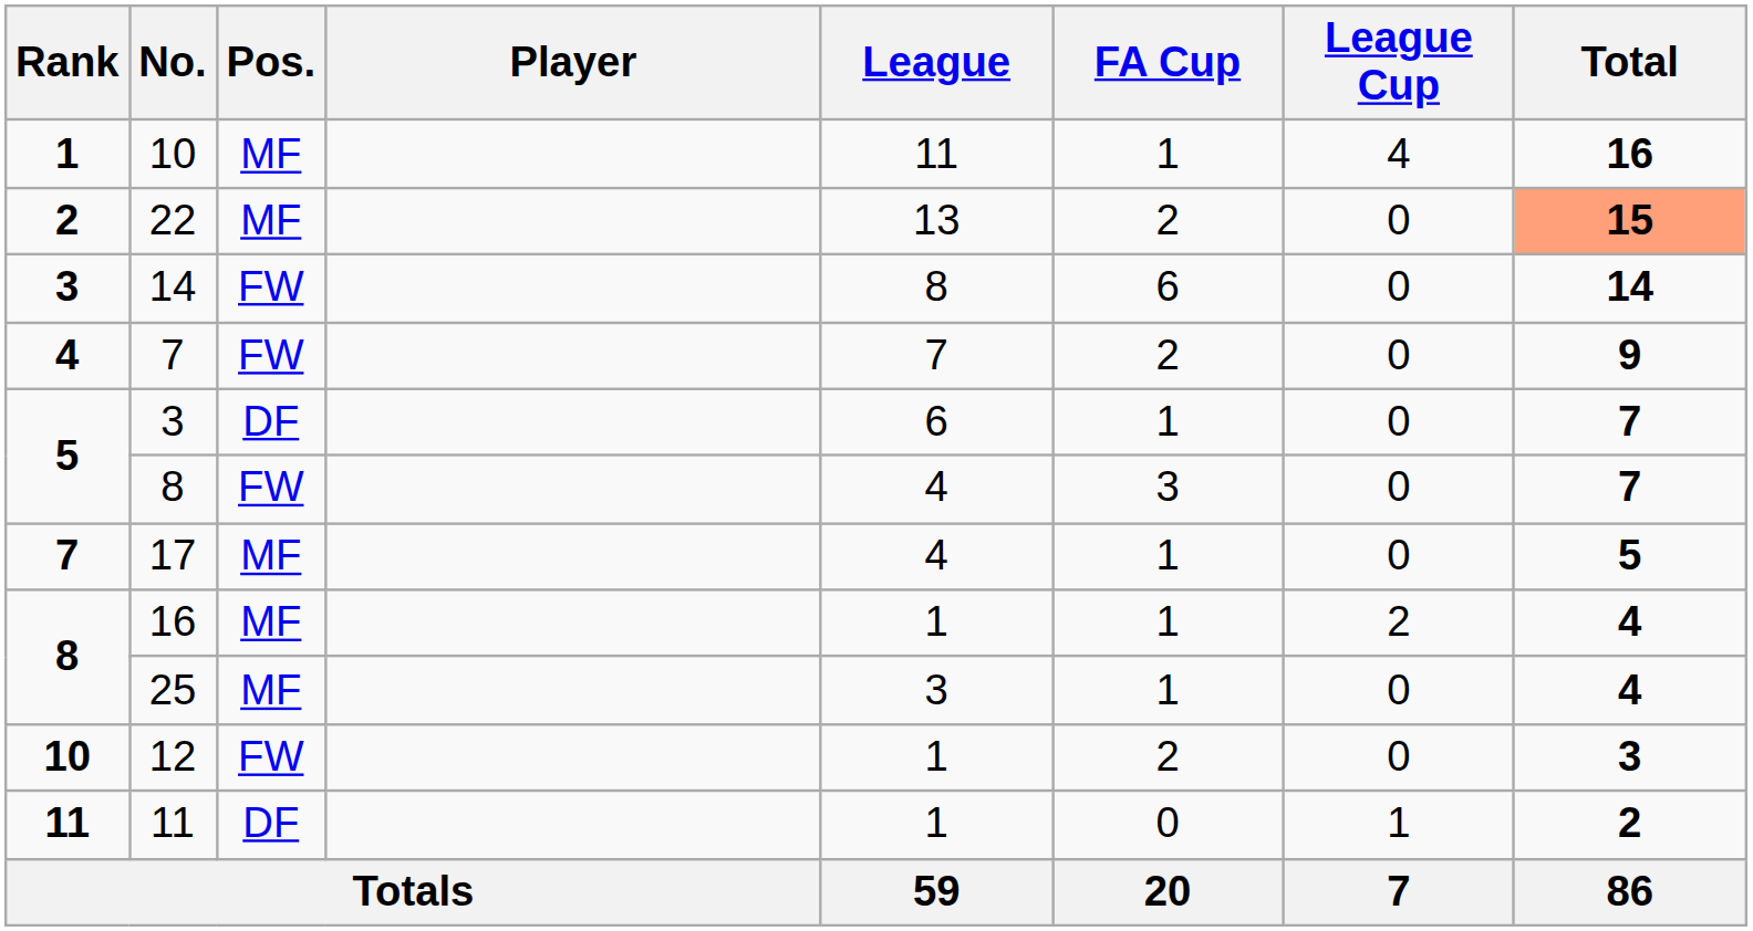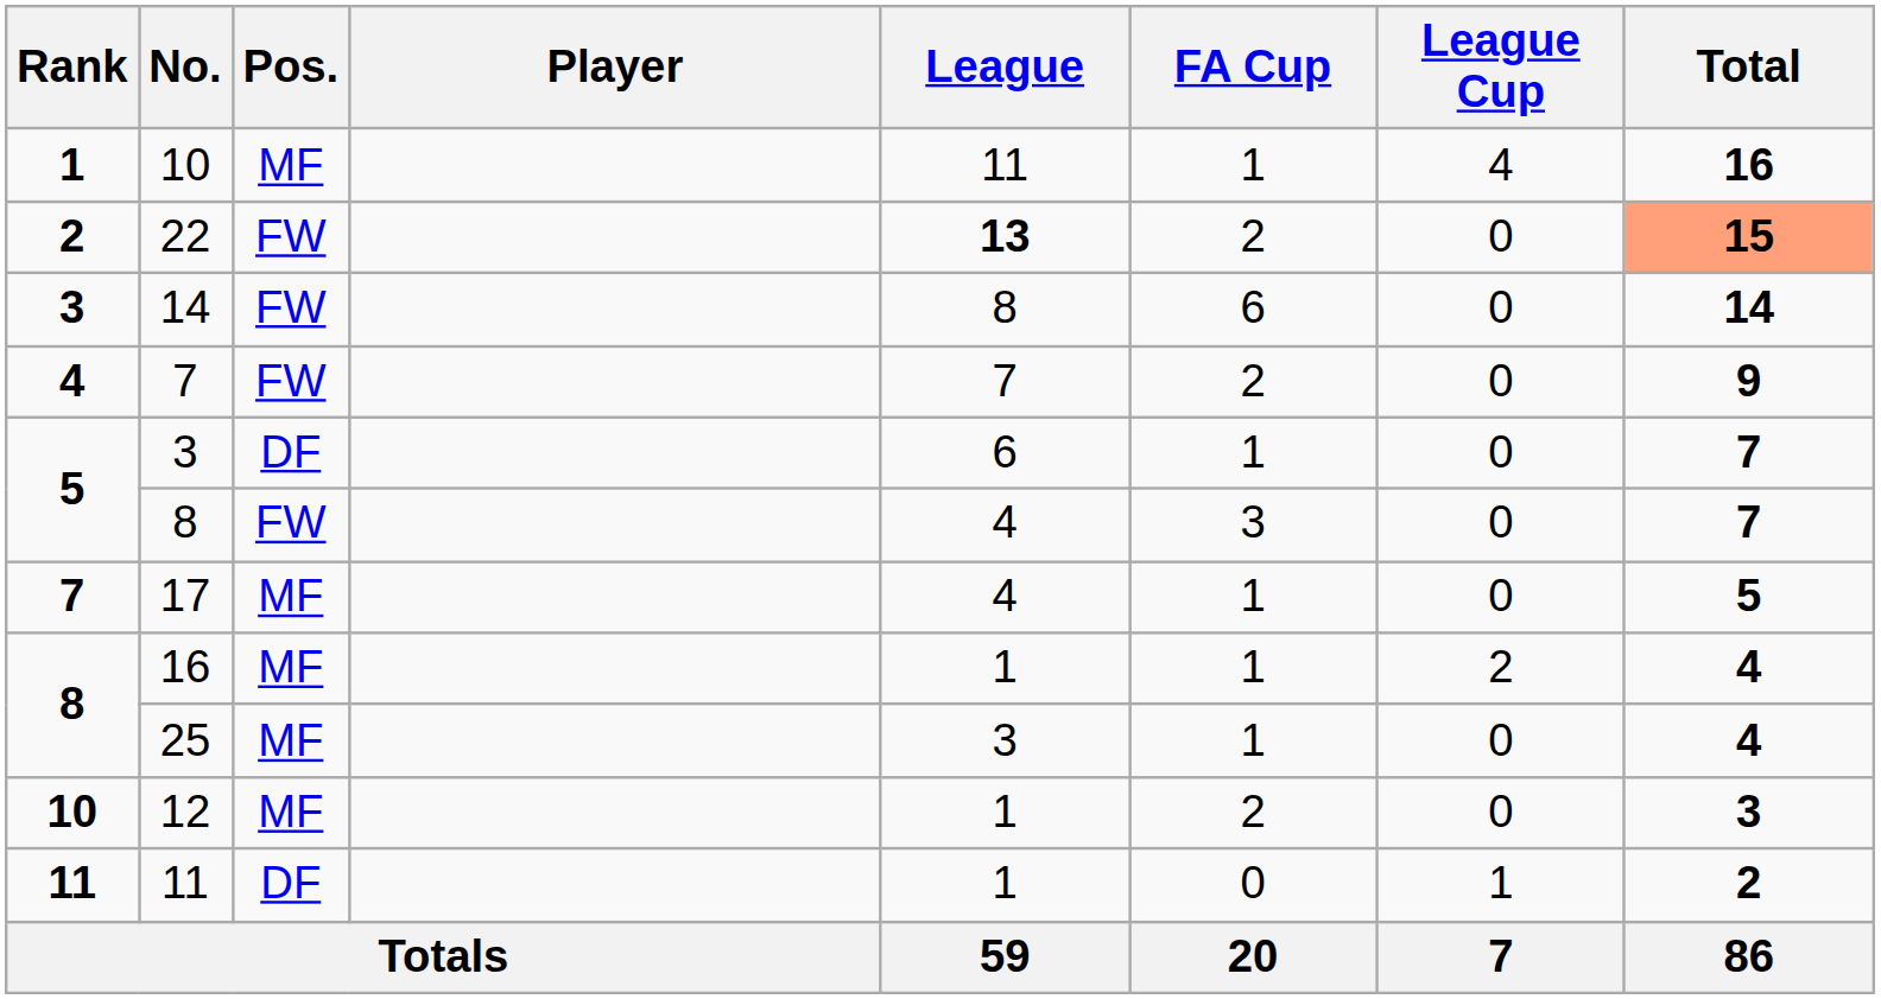 <table class="wikitable sortable alternance" style="text-align:center">
 <tr>
 <th style="width:10px">Rank</th>
 <th style="width:10px">No.</th>
 <th style="width:10px">Pos.</th>
 <th style="width:180px">Player</th>
 <th style="width:80px"><a href='#'>League</a></th>
 <th style="width:80px"><a href='#'>FA Cup</a></th>
 <th style="width:80px"><a href='#'>League Cup</a></th>
 <th style="width:80px">Total</th>
 </tr>
 <tr>
 <td><strong>1</strong></td>
 <td>10</td>
 <td><a href='#'>MF</a></td>
 <td align="left"></td>
 <td>11</td>
 <td>1</td>
 <td>4</td>
 <td><strong>16</strong></td>
 </tr>
 <tr>
 <td><strong>2</strong></td>
 <td>22</td>
-<td><a href='#'>MF</a></td>
+<td><a href='#'>FW</a></td>
 <td align="left"></td>
-<td>13</td>
+<td><strong>13</strong></td>
 <td>2</td>
 <td>0</td>
 <td style="background: lightsalmon;"><strong>15</strong></td>
 </tr>
 <tr>
 <td><strong>3</strong></td>
 <td>14</td>
 <td><a href='#'>FW</a></td>
 <td align="left"></td>
 <td>8</td>
 <td>6</td>
 <td>0</td>
 <td><strong>14</strong></td>
 </tr>
 <tr>
 <td><strong>4</strong></td>
 <td>7</td>
 <td><a href='#'>FW</a></td>
 <td align="left"></td>
 <td>7</td>
 <td>2</td>
 <td>0</td>
 <td><strong>9</strong></td>
 </tr>
 <tr>
 <td rowspan="2"><strong>5</strong></td>
 <td>3</td>
 <td><a href='#'>DF</a></td>
 <td align="left"></td>
 <td>6</td>
 <td>1</td>
 <td>0</td>
 <td><strong>7</strong></td>
 </tr>
 <tr>
 <td>8</td>
 <td><a href='#'>FW</a></td>
 <td align="left"></td>
 <td>4</td>
 <td>3</td>
 <td>0</td>
 <td><strong>7</strong></td>
 </tr>
 <tr>
 <td><strong>7</strong></td>
 <td>17</td>
 <td><a href='#'>MF</a></td>
 <td align="left"></td>
 <td>4</td>
 <td>1</td>
 <td>0</td>
 <td><strong>5</strong></td>
 </tr>
 <tr>
 <td rowspan="2"><strong>8</strong></td>
 <td>16</td>
 <td><a href='#'>MF</a></td>
 <td align="left"></td>
 <td>1</td>
 <td>1</td>
 <td>2</td>
 <td><strong>4</strong></td>
 </tr>
 <tr>
 <td>25</td>
 <td><a href='#'>MF</a></td>
 <td align="left"></td>
 <td>3</td>
 <td>1</td>
 <td>0</td>
 <td><strong>4</strong></td>
 </tr>
 <tr>
 <td><strong>10</strong></td>
 <td>12</td>
-<td><a href='#'>FW</a></td>
+<td><a href='#'>MF</a></td>
 <td align="left"></td>
 <td>1</td>
 <td>2</td>
 <td>0</td>
 <td><strong>3</strong></td>
 </tr>
 <tr>
 <td><strong>11</strong></td>
 <td>11</td>
 <td><a href='#'>DF</a></td>
 <td align="left"></td>
 <td>1</td>
 <td>0</td>
 <td>1</td>
 <td><strong>2</strong></td>
 </tr>
 <tr>
 <th colspan=4><strong>Totals</strong></th>
 <th>59</th>
 <th>20</th>
 <th>7</th>
 <th><strong>86</strong></th>
 </tr>
 </table>
